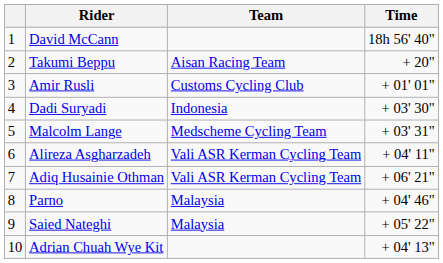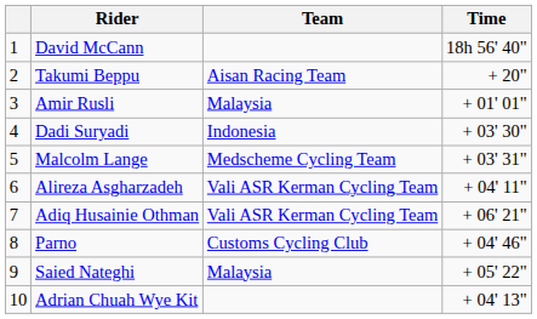 <table class=wikitable>
 <tr>
 <th></th>
 <th>Rider</th>
 <th>Team</th>
 <th>Time</th>
 </tr>
 <tr>
 <td>1</td>
 <td> <a href='#'>David McCann</a> </td>
 <td></td>
 <td align=right>18h 56' 40"</td>
 </tr>
 <tr>
 <td>2</td>
 <td> <a href='#'>Takumi Beppu</a></td>
 <td><a href='#'>Aisan Racing Team</a></td>
 <td align=right>+ 20"</td>
 </tr>
 <tr>
 <td>3</td>
 <td> <a href='#'>Amir Rusli</a></td>
-<td><a href='#'>Customs Cycling Club</a></td>
+<td><a href='#'>Malaysia</a></td>
 <td align=right>+ 01' 01"</td>
 </tr>
 <tr>
 <td>4</td>
 <td> <a href='#'>Dadi Suryadi</a></td>
 <td><a href='#'>Indonesia</a></td>
 <td align=right>+ 03' 30"</td>
 </tr>
 <tr>
 <td>5</td>
 <td> <a href='#'>Malcolm Lange</a></td>
 <td><a href='#'>Medscheme Cycling Team</a></td>
 <td align=right>+ 03' 31"</td>
 </tr>
 <tr>
 <td>6</td>
 <td> <a href='#'>Alireza Asgharzadeh</a></td>
 <td><a href='#'>Vali ASR Kerman Cycling Team</a></td>
 <td align=right>+ 04' 11"</td>
 </tr>
 <tr>
 <td>7</td>
 <td> <a href='#'>Adiq Husainie Othman</a></td>
 <td><a href='#'>Vali ASR Kerman Cycling Team</a></td>
 <td align=right>+ 06' 21"</td>
 </tr>
 <tr>
 <td>8</td>
 <td> <a href='#'>Parno</a></td>
-<td><a href='#'>Malaysia</a></td>
+<td><a href='#'>Customs Cycling Club</a></td>
 <td align=right>+ 04' 46"</td>
 </tr>
 <tr>
 <td>9</td>
 <td> <a href='#'>Saied Nateghi</a></td>
 <td><a href='#'>Malaysia</a></td>
 <td align=right>+ 05' 22"</td>
 </tr>
 <tr>
 <td>10</td>
 <td> <a href='#'>Adrian Chuah Wye Kit</a></td>
 <td></td>
 <td align=right>+ 04' 13"</td>
 </tr>
 </table>
